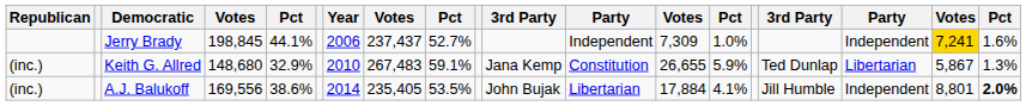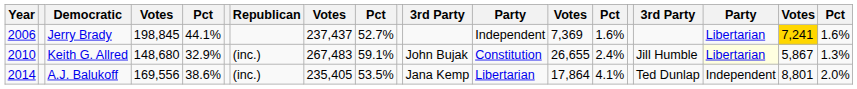 <table class="wikitable" style="margin:0.5em ; font-size:95%">
 <tr>
-<th>Republican</th>
+<th>Year</th>
 <th></th>
 <th>Democratic</th>
 <th>Votes</th>
 <th>Pct</th>
 <th></th>
-<th>Year</th>
+<th>Republican</th>
 <th>Votes</th>
 <th>Pct</th>
 <th></th>
 <th>3rd Party</th>
 <th>Party</th>
 <th>Votes</th>
 <th>Pct</th>
 <th></th>
 <th>3rd Party</th>
 <th>Party</th>
 <th>Votes</th>
 <th>Pct</th>
 </tr>
 <tr>
-<td></td>
+<td><a href='#'>2006</a></td>
 <td></td>
 <td><a href='#'>Jerry Brady</a></td>
 <td>198,845</td>
 <td>44.1%</td>
 <td></td>
-<td><a href='#'>2006</a></td>
+<td></td>
 <td>237,437</td>
 <td>52.7%</td>
 <td></td>
 <td></td>
 <td>Independent</td>
-<td>7,309</td>
-<td>1.0%</td>
+<td>7,369</td>
+<td>1.6%</td>
 <td></td>
 <td></td>
-<td>Independent</td>
+<td><a href='#'>Libertarian</a></td>
 <td style="background: gold;">7,241</td>
 <td>1.6%</td>
 </tr>
 <tr>
-<td> (inc.)</td>
+<td><a href='#'>2010</a></td>
 <td></td>
 <td><a href='#'>Keith G. Allred</a></td>
 <td>148,680</td>
 <td>32.9%</td>
 <td></td>
-<td><a href='#'>2010</a></td>
+<td> (inc.)</td>
 <td>267,483</td>
 <td>59.1%</td>
 <td></td>
-<td>Jana Kemp</td>
+<td>John Bujak</td>
 <td><a href='#'>Constitution</a></td>
 <td>26,655</td>
-<td>5.9%</td>
+<td>2.4%</td>
 <td></td>
-<td>Ted Dunlap</td>
-<td><a href='#'>Libertarian</a></td>
+<td>Jill Humble</td>
+<td style="background: lightyellow;"><a href='#'>Libertarian</a></td>
 <td>5,867</td>
 <td>1.3%</td>
 </tr>
 <tr>
-<td> (inc.)</td>
+<td><a href='#'>2014</a></td>
 <td></td>
 <td><a href='#'>A.J. Balukoff</a></td>
 <td>169,556</td>
 <td>38.6%</td>
 <td></td>
-<td><a href='#'>2014</a></td>
+<td> (inc.)</td>
 <td>235,405</td>
 <td>53.5%</td>
 <td></td>
-<td>John Bujak</td>
+<td>Jana Kemp</td>
 <td><a href='#'>Libertarian</a></td>
-<td>17,884</td>
+<td>17,864</td>
 <td>4.1%</td>
 <td></td>
-<td>Jill Humble</td>
+<td>Ted Dunlap</td>
 <td>Independent</td>
 <td>8,801</td>
-<td><strong>2.0%</strong></td>
+<td>2.0%</td>
 </tr>
 </table>
